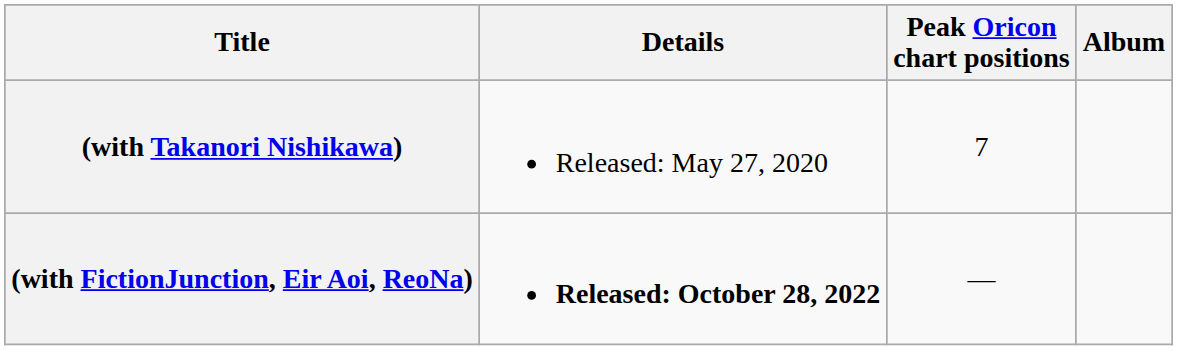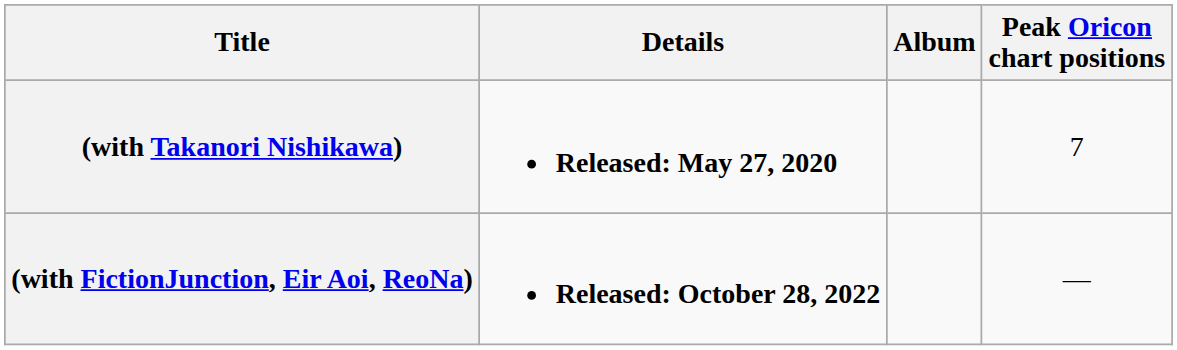 <table class="wikitable plainrowheaders">
 <tr>
 <th scope="col">Title</th>
 <th scope="col">Details</th>
+<th scope="col">Album</th>
 <th scope="col">Peak <a href='#'>Oricon</a><br> chart positions</th>
-<th scope="col">Album</th>
 </tr>
 <tr>
 <th scope="row"> (with <a href='#'>Takanori Nishikawa</a>)</th>
-<td><br><ul><li>Released: May 27, 2020</li></ul></td>
+<td><strong><br><ul><li>Released: May 27, 2020</li></ul></strong></td>
+<td align="center"></td>
 <td align="center">7</td>
-<td align="center"></td>
 </tr>
 <tr>
 <th scope="row"> (with <a href='#'>FictionJunction</a>, <a href='#'>Eir Aoi</a>, <a href='#'>ReoNa</a>)</th>
 <td><strong><br><ul><li>Released: October 28, 2022</li></ul></strong></td>
+<td></td>
 <td align="center">—</td>
-<td></td>
 </tr>
 </table>
